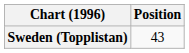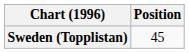 <table class="wikitable plainrowheaders" style="text-align:center">
 <tr>
 <th scope="col">Chart (1996)</th>
 <th scope="col">Position</th>
 </tr>
 <tr>
 <th scope="row">Sweden (Topplistan)</th>
-<td>43</td>
+<td>45</td>
 </tr>
 </table>
